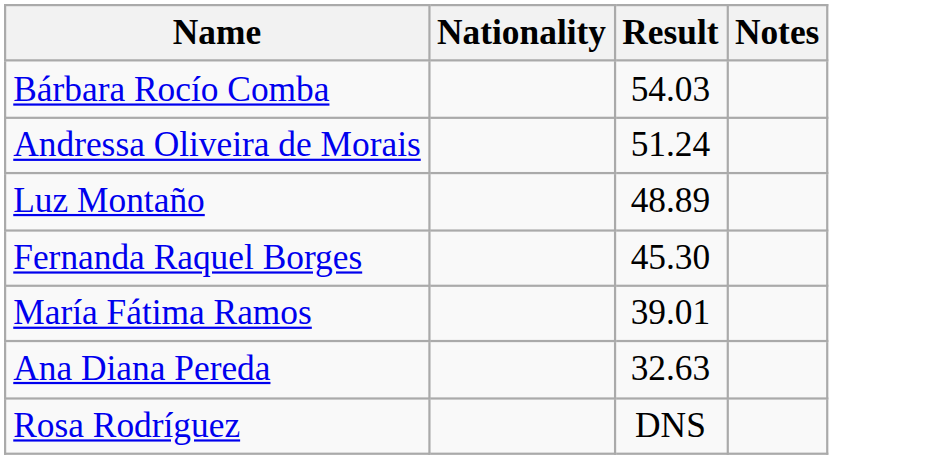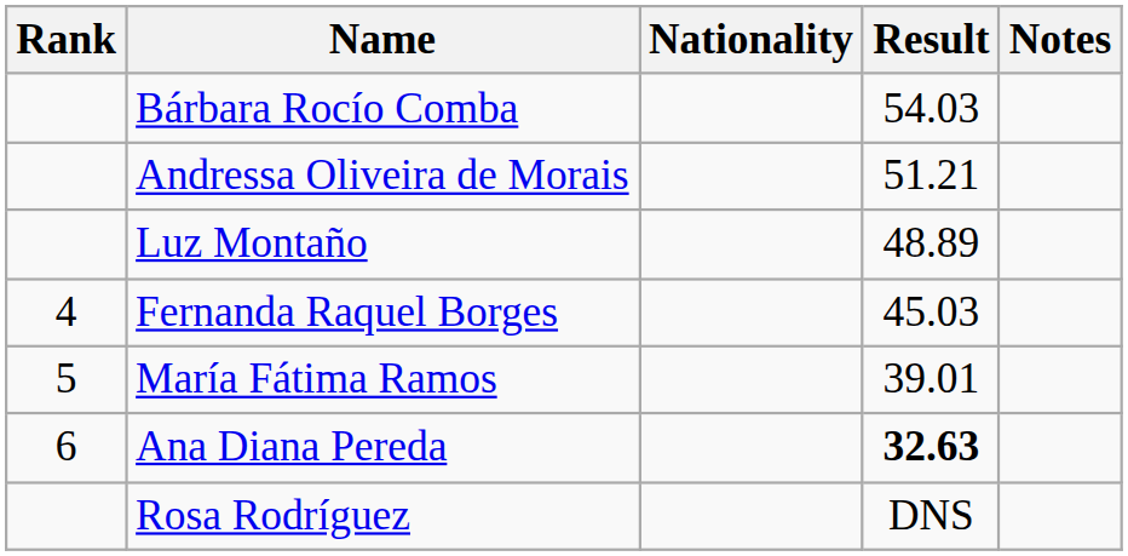 <table class="wikitable sortable" style="text-align:center">
 <tr>
+<th>Rank</th>
 <th>Name</th>
 <th>Nationality</th>
 <th>Result</th>
 <th>Notes</th>
 </tr>
 <tr>
+<td align=center></td>
 <td align=left><a href='#'>Bárbara Rocío Comba</a></td>
 <td align=left></td>
 <td>54.03</td>
 <td></td>
 </tr>
 <tr>
+<td align=center></td>
 <td align=left><a href='#'>Andressa Oliveira de Morais</a></td>
 <td align=left></td>
-<td>51.24</td>
+<td>51.21</td>
 <td></td>
 </tr>
 <tr>
+<td align=center></td>
 <td align=left><a href='#'>Luz Montaño</a></td>
 <td align=left></td>
 <td>48.89</td>
 <td></td>
 </tr>
 <tr>
+<td align=center>4</td>
 <td align=left><a href='#'>Fernanda Raquel Borges</a></td>
 <td align=left></td>
-<td>45.30</td>
+<td>45.03</td>
 <td></td>
 </tr>
 <tr>
+<td align=center>5</td>
 <td align=left><a href='#'>María Fátima Ramos</a></td>
 <td align=left></td>
 <td>39.01</td>
 <td></td>
 </tr>
 <tr>
+<td align=center>6</td>
 <td align=left><a href='#'>Ana Diana Pereda</a></td>
 <td align=left></td>
-<td>32.63</td>
+<td><strong>32.63</strong></td>
 <td></td>
 </tr>
 <tr>
+<td align=center></td>
 <td align=left><a href='#'>Rosa Rodríguez</a></td>
 <td align=left></td>
 <td>DNS</td>
 <td></td>
 </tr>
 </table>
